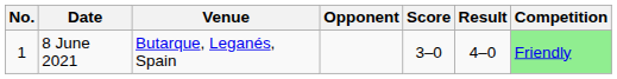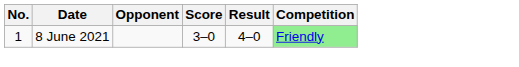 <table class="wikitable sortable">
 <tr>
 <th scope="col">No.</th>
 <th scope="col">Date</th>
-<th scope="col">Venue</th>
 <th scope="col">Opponent</th>
 <th scope="col">Score</th>
 <th scope="col">Result</th>
 <th scope="col">Competition</th>
 </tr>
 <tr>
 <td align="center">1</td>
 <td>8 June 2021</td>
-<td><a href='#'>Butarque</a>, <a href='#'>Leganés</a>, Spain</td>
 <td></td>
 <td align="center">3–0</td>
 <td align="center">4–0</td>
 <td style="background: lightgreen;"><a href='#'>Friendly</a></td>
 </tr>
 </table>
